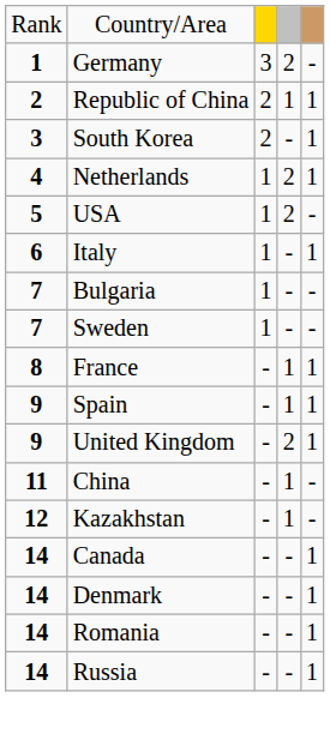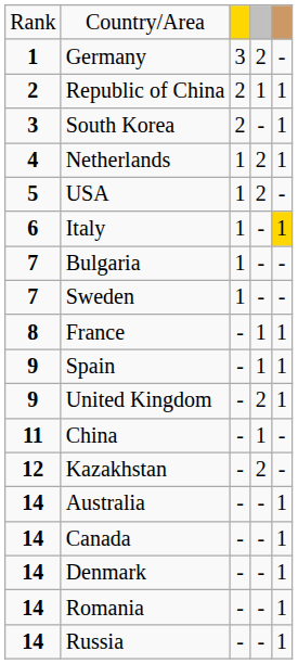 <table class="wikitable" style="text-align:left">
 <tr>
 <td style="text-align:center">Rank</td>
 <td style="text-align:center">Country/Area</td>
 <td style="text-align:center" bgcolor="gold"></td>
 <td style="text-align:center" bgcolor="silver"></td>
 <td style="text-align:center" bgcolor="CC9966"></td>
 </tr>
 <tr>
 <td style="text-align:center"><strong>1</strong></td>
 <td> Germany</td>
 <td style="text-align:center">3</td>
 <td style="text-align:center">2</td>
 <td style="text-align:center">-</td>
 </tr>
 <tr>
 <td style="text-align:center"><strong>2</strong></td>
 <td> Republic of China</td>
 <td style="text-align:center">2</td>
 <td style="text-align:center">1</td>
 <td style="text-align:center">1</td>
 </tr>
 <tr>
 <td style="text-align:center"><strong>3</strong></td>
 <td> South Korea</td>
 <td style="text-align:center">2</td>
 <td style="text-align:center">-</td>
 <td style="text-align:center">1</td>
 </tr>
 <tr>
 <td style="text-align:center"><strong>4</strong></td>
 <td> Netherlands</td>
 <td style="text-align:center">1</td>
 <td style="text-align:center">2</td>
 <td style="text-align:center">1</td>
 </tr>
 <tr>
 <td style="text-align:center"><strong>5</strong></td>
 <td> USA</td>
 <td style="text-align:center">1</td>
 <td style="text-align:center">2</td>
 <td style="text-align:center">-</td>
 </tr>
 <tr>
 <td style="text-align:center"><strong>6</strong></td>
 <td> Italy</td>
 <td style="text-align:center">1</td>
 <td style="text-align:center">-</td>
-<td style="text-align:center">1</td>
+<td style="background: gold; text-align:center">1</td>
 </tr>
 <tr>
 <td style="text-align:center"><strong>7</strong></td>
 <td> Bulgaria</td>
 <td style="text-align:center">1</td>
 <td style="text-align:center">-</td>
 <td style="text-align:center">-</td>
 </tr>
 <tr>
 <td style="text-align:center"><strong>7</strong></td>
 <td> Sweden</td>
 <td style="text-align:center">1</td>
 <td style="text-align:center">-</td>
 <td style="text-align:center">-</td>
 </tr>
 <tr>
 <td style="text-align:center"><strong>8</strong></td>
 <td> France</td>
 <td style="text-align:center">-</td>
 <td style="text-align:center">1</td>
 <td style="text-align:center">1</td>
 </tr>
 <tr>
 <td style="text-align:center"><strong>9</strong></td>
 <td> Spain</td>
 <td style="text-align:center">-</td>
 <td style="text-align:center">1</td>
 <td style="text-align:center">1</td>
 </tr>
 <tr>
 <td style="text-align:center"><strong>9</strong></td>
 <td> United Kingdom</td>
 <td style="text-align:center">-</td>
 <td style="text-align:center">2</td>
 <td style="text-align:center">1</td>
 </tr>
 <tr>
 <td style="text-align:center"><strong>11</strong></td>
 <td> China</td>
 <td style="text-align:center">-</td>
 <td style="text-align:center">1</td>
 <td style="text-align:center">-</td>
 </tr>
 <tr>
 <td style="text-align:center"><strong>12</strong></td>
 <td> Kazakhstan</td>
 <td style="text-align:center">-</td>
+<td style="text-align:center">2</td>
+<td style="text-align:center">-</td>
+</tr>
+<tr>
+<td style="text-align:center"><strong>14</strong></td>
+<td> Australia</td>
+<td style="text-align:center">-</td>
+<td style="text-align:center">-</td>
 <td style="text-align:center">1</td>
-<td style="text-align:center">-</td>
 </tr>
 <tr>
 <td style="text-align:center"><strong>14</strong></td>
 <td> Canada</td>
 <td style="text-align:center">-</td>
 <td style="text-align:center">-</td>
 <td style="text-align:center">1</td>
 </tr>
 <tr>
 <td style="text-align:center"><strong>14</strong></td>
 <td> Denmark</td>
 <td style="text-align:center">-</td>
 <td style="text-align:center">-</td>
 <td style="text-align:center">1</td>
 </tr>
 <tr>
 <td style="text-align:center"><strong>14</strong></td>
 <td> Romania</td>
 <td style="text-align:center">-</td>
 <td style="text-align:center">-</td>
 <td style="text-align:center">1</td>
 </tr>
 <tr>
 <td style="text-align:center"><strong>14</strong></td>
 <td> Russia</td>
 <td style="text-align:center">-</td>
 <td style="text-align:center">-</td>
 <td style="text-align:center">1</td>
 </tr>
 </table>
